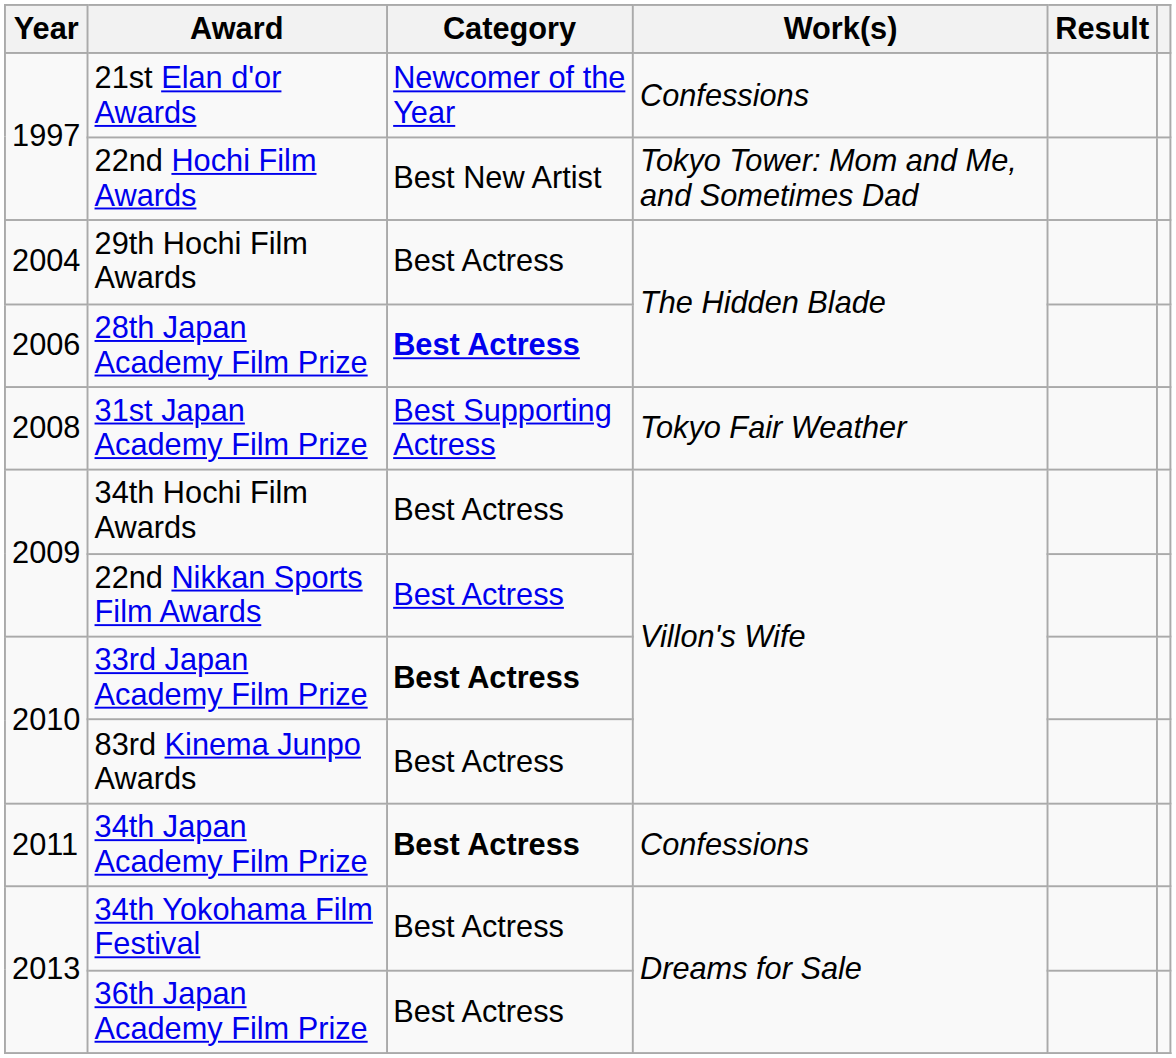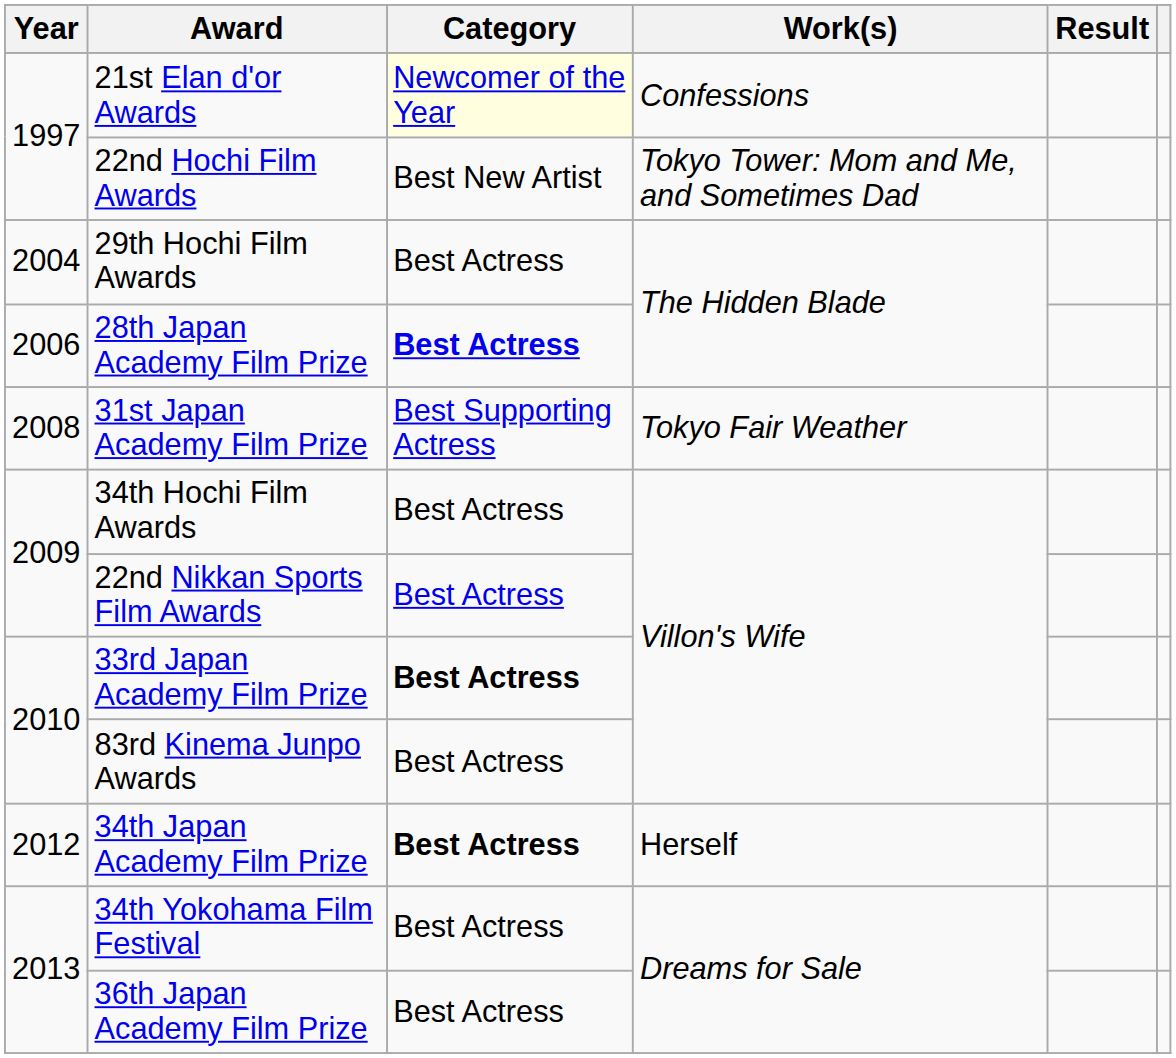 <table class="wikitable">
 <tr>
 <th>Year</th>
 <th>Award</th>
 <th>Category</th>
 <th>Work(s)</th>
 <th>Result</th>
 <th></th>
 </tr>
 <tr>
 <td rowspan="2">1997</td>
 <td>21st <a href='#'>Elan d'or Awards</a></td>
-<td><a href='#'>Newcomer of the Year</a></td>
+<td style="background: lightyellow;"><a href='#'>Newcomer of the Year</a></td>
 <td><em>Confessions</em></td>
 <td></td>
 <td></td>
 </tr>
 <tr>
 <td>22nd <a href='#'>Hochi Film Awards</a></td>
 <td>Best New Artist</td>
 <td><em>Tokyo Tower: Mom and Me, and Sometimes Dad</em></td>
 <td></td>
 <td></td>
 </tr>
 <tr>
 <td>2004</td>
 <td>29th Hochi Film Awards</td>
 <td>Best Actress</td>
 <td rowspan="2"><em>The Hidden Blade</em></td>
 <td></td>
 <td></td>
 </tr>
 <tr>
 <td>2006</td>
 <td><a href='#'>28th Japan Academy Film Prize</a></td>
 <td><strong><a href='#'>Best Actress</a></strong></td>
 <td></td>
 <td></td>
 </tr>
 <tr>
 <td>2008</td>
 <td><a href='#'>31st Japan Academy Film Prize</a></td>
 <td><a href='#'>Best Supporting Actress</a></td>
 <td><em>Tokyo Fair Weather</em></td>
 <td></td>
 <td></td>
 </tr>
 <tr>
 <td rowspan="2">2009</td>
 <td>34th Hochi Film Awards</td>
 <td>Best Actress</td>
 <td rowspan="4"><em>Villon's Wife</em></td>
 <td></td>
 <td></td>
 </tr>
 <tr>
 <td>22nd <a href='#'>Nikkan Sports Film Awards</a></td>
 <td><a href='#'>Best Actress</a></td>
 <td></td>
 <td></td>
 </tr>
 <tr>
 <td rowspan="2">2010</td>
 <td><a href='#'>33rd Japan Academy Film Prize</a></td>
 <td><strong>Best Actress</strong></td>
 <td></td>
 <td></td>
 </tr>
 <tr>
 <td>83rd <a href='#'>Kinema Junpo</a> Awards</td>
 <td>Best Actress</td>
 <td></td>
 <td></td>
 </tr>
 <tr>
-<td>2011</td>
+<td>2012</td>
 <td><a href='#'>34th Japan Academy Film Prize</a></td>
 <td><strong>Best Actress</strong></td>
-<td><em>Confessions</em></td>
+<td>Herself</td>
 <td></td>
 <td></td>
 </tr>
 <tr>
 <td rowspan="2">2013</td>
 <td><a href='#'>34th Yokohama Film Festival</a></td>
 <td>Best Actress</td>
 <td rowspan="2"><em>Dreams for Sale</em></td>
 <td></td>
 <td></td>
 </tr>
 <tr>
 <td><a href='#'>36th Japan Academy Film Prize</a></td>
 <td>Best Actress</td>
 <td></td>
 <td></td>
 </tr>
 <tr>
 </tr>
 </table>
